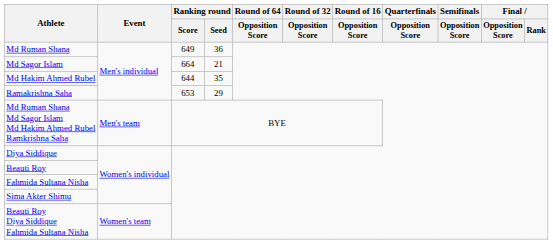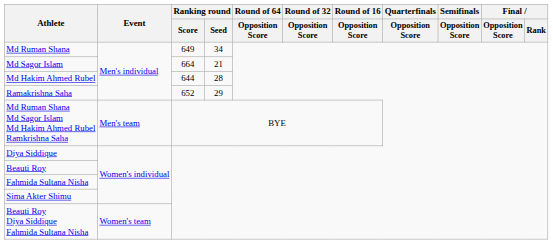 <table class="wikitable" style="font-size:90%; text-align:center;">
 <tr>
 <th rowspan="2">Athlete</th>
 <th rowspan="2">Event</th>
 <th colspan="2">Ranking round</th>
 <th>Round of 64</th>
 <th>Round of 32</th>
 <th>Round of 16</th>
 <th>Quarterfinals</th>
 <th>Semifinals</th>
 <th colspan=2>Final / </th>
 </tr>
 <tr style=font-size:95%>
 <th>Score</th>
 <th>Seed</th>
 <th>Opposition<br>Score</th>
 <th>Opposition<br>Score</th>
 <th>Opposition<br>Score</th>
 <th>Opposition<br>Score</th>
 <th>Opposition<br>Score</th>
 <th>Opposition<br>Score</th>
 <th>Rank</th>
 </tr>
 <tr>
 <td align=left><a href='#'>Md Ruman Shana</a></td>
 <td align=left rowspan=4><a href='#'>Men's individual</a></td>
 <td>649</td>
-<td>36</td>
+<td>34</td>
 </tr>
 <tr>
 <td align=left><a href='#'>Md Sagor Islam</a></td>
 <td>664</td>
 <td>21</td>
 </tr>
 <tr>
 <td align=left><a href='#'>Md Hakim Ahmed Rubel</a></td>
 <td>644</td>
-<td>35</td>
+<td>28</td>
 </tr>
 <tr>
 <td align=left><a href='#'>Ramakrishna Saha</a></td>
-<td>653</td>
+<td>652</td>
 <td>29</td>
 </tr>
 <tr>
 <td align=left><a href='#'>Md Ruman Shana</a><br><a href='#'>Md Sagor Islam</a><br><a href='#'>Md Hakim Ahmed Rubel</a><br><a href='#'>Ramkrishna Saha</a></td>
 <td align=left><a href='#'>Men's team</a></td>
 <td colspan=5>BYE</td>
 </tr>
 <tr>
 <td align=left><a href='#'>Diya Siddique</a></td>
 <td align=left rowspan=4><a href='#'>Women's individual</a></td>
 </tr>
 <tr>
 <td align=left><a href='#'>Beauti Roy</a></td>
 </tr>
 <tr>
 <td align=left><a href='#'>Fahmida Sultana Nisha</a></td>
 </tr>
 <tr>
 <td align=left><a href='#'>Sima Akter Shimu</a></td>
 </tr>
 <tr>
 <td align=left><a href='#'>Beauti Roy</a><br><a href='#'>Diya Siddique</a><br><a href='#'>Fahmida Sultana Nisha</a></td>
 <td align=left><a href='#'>Women's team</a></td>
 </tr>
 </table>
